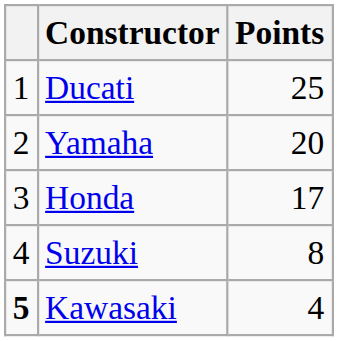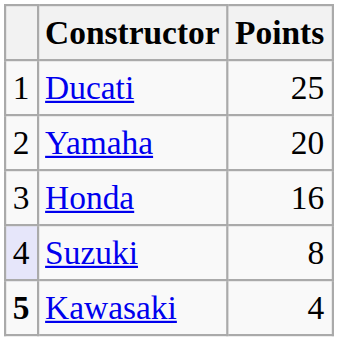 <table class="wikitable" style="font-size: 95%;">
 <tr>
 <th></th>
 <th>Constructor</th>
 <th>Points</th>
 </tr>
 <tr>
 <td align=center>1</td>
 <td> <a href='#'>Ducati</a></td>
 <td align=right>25</td>
 </tr>
 <tr>
 <td align=center>2</td>
 <td> <a href='#'>Yamaha</a></td>
 <td align=right>20</td>
 </tr>
 <tr>
 <td align=center>3</td>
 <td> <a href='#'>Honda</a></td>
-<td align=right>17</td>
+<td align=right>16</td>
 </tr>
 <tr>
-<td align=center>4</td>
+<td align=center style="background: lavender;">4</td>
 <td> <a href='#'>Suzuki</a></td>
 <td align=right>8</td>
 </tr>
 <tr>
 <td align=center><strong>5</strong></td>
 <td> <a href='#'>Kawasaki</a></td>
 <td align=right>4</td>
 </tr>
 </table>
